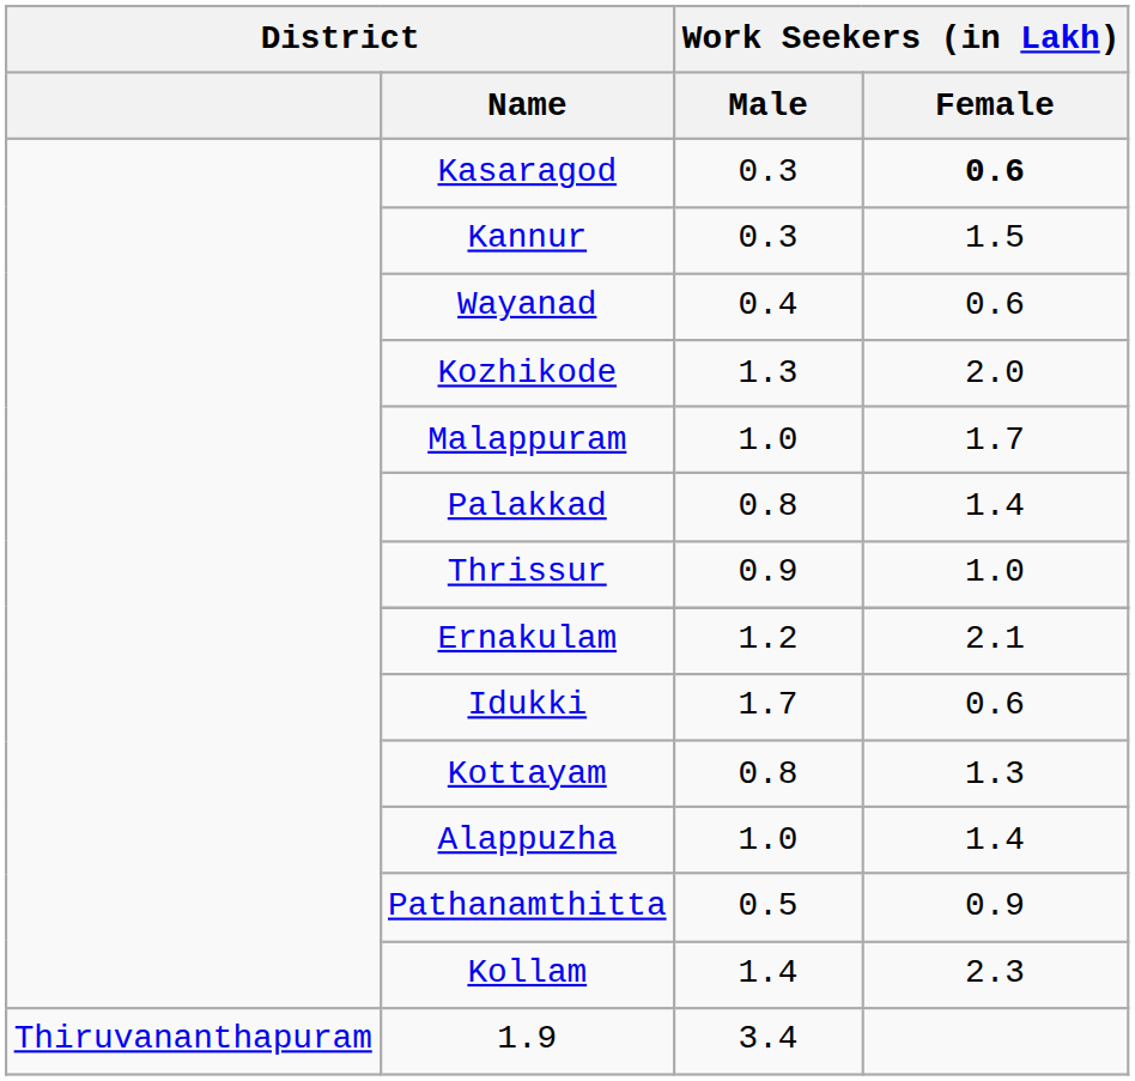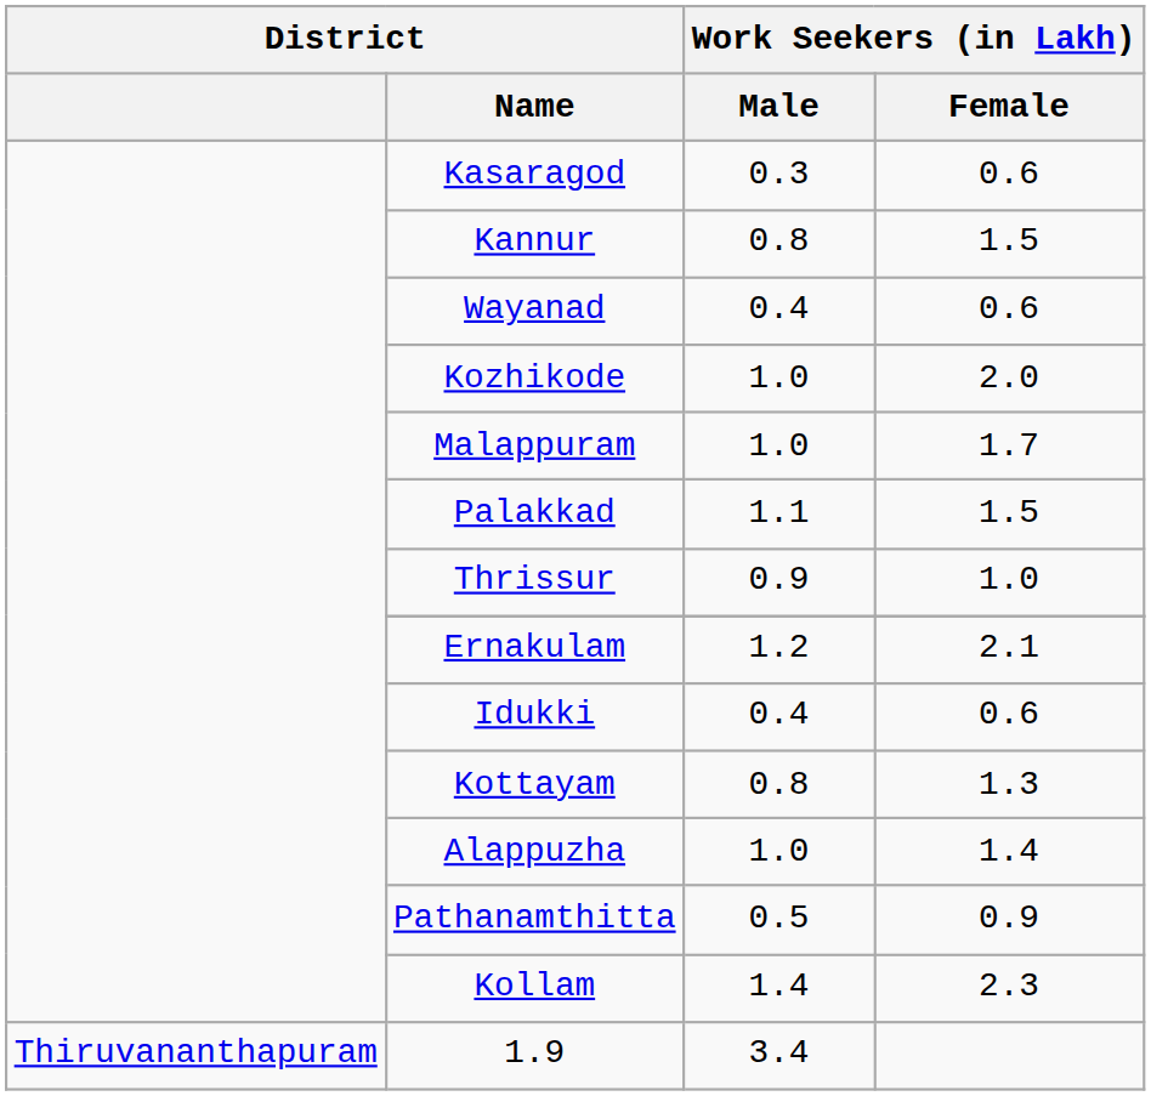 <table class="wikitable sortable" style="line-height:20px;text-align:center;">
 <tr>
 <th colspan="2">District</th>
 <th colspan="2">Work Seekers (in <a href='#'>Lakh</a>)</th>
 </tr>
 <tr>
 <th></th>
 <th>Name</th>
 <th>Male</th>
 <th>Female</th>
 </tr>
 <tr>
 <td rowspan ="14"></td>
 <td><a href='#'>Kasaragod</a></td>
 <td>0.3</td>
-<td><strong>0.6</strong></td>
+<td>0.6</td>
 </tr>
 <tr>
 <td><a href='#'>Kannur</a></td>
-<td>0.3</td>
+<td>0.8</td>
 <td>1.5</td>
 </tr>
 <tr>
 <td><a href='#'>Wayanad</a></td>
 <td>0.4</td>
 <td>0.6</td>
 </tr>
 <tr>
 <td><a href='#'>Kozhikode</a></td>
-<td>1.3</td>
+<td>1.0</td>
 <td>2.0</td>
 </tr>
 <tr>
 <td><a href='#'>Malappuram</a></td>
 <td>1.0</td>
 <td>1.7</td>
 </tr>
 <tr>
 <td><a href='#'>Palakkad</a></td>
-<td>0.8</td>
-<td>1.4</td>
+<td>1.1</td>
+<td>1.5</td>
 </tr>
 <tr>
 <td><a href='#'>Thrissur</a></td>
 <td>0.9</td>
 <td>1.0</td>
 </tr>
 <tr>
 </tr>
 <tr>
 <td><a href='#'>Ernakulam</a></td>
 <td>1.2</td>
 <td>2.1</td>
 </tr>
 <tr>
 <td><a href='#'>Idukki</a></td>
-<td>1.7</td>
+<td>0.4</td>
 <td>0.6</td>
 </tr>
 <tr>
 <td><a href='#'>Kottayam</a></td>
 <td>0.8</td>
 <td>1.3</td>
 </tr>
 <tr>
 <td><a href='#'>Alappuzha</a></td>
 <td>1.0</td>
 <td>1.4</td>
 </tr>
 <tr>
 <td><a href='#'>Pathanamthitta</a></td>
 <td>0.5</td>
 <td>0.9</td>
 </tr>
 <tr>
 <td><a href='#'>Kollam</a></td>
 <td>1.4</td>
 <td>2.3</td>
 </tr>
 <tr>
 <td><a href='#'>Thiruvananthapuram</a></td>
 <td>1.9</td>
 <td>3.4</td>
 </tr>
 </table>
